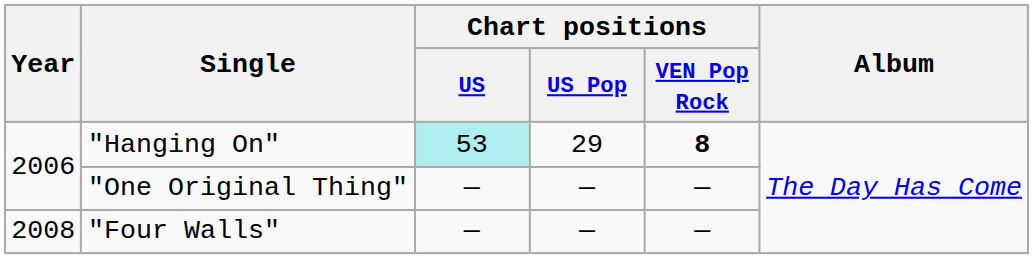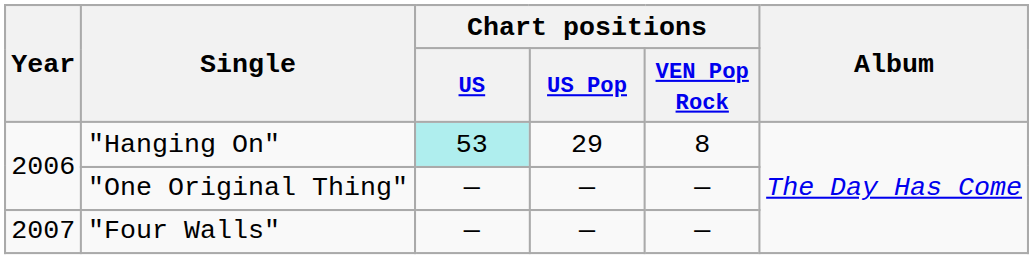 <table class="wikitable">
 <tr>
 <th rowspan="2">Year</th>
 <th rowspan="2">Single</th>
 <th colspan="3">Chart positions</th>
 <th rowspan="2">Album</th>
 </tr>
 <tr>
 <th width="50"><small><a href='#'>US</a></small></th>
 <th width="50"><small><a href='#'>US Pop</a></small></th>
 <th width="50"><small><a href='#'>VEN Pop Rock</a></small></th>
 </tr>
 <tr>
 <td rowspan=2>2006</td>
 <td>"Hanging On"</td>
 <td align="center" style="background: paleturquoise;">53</td>
 <td align="center">29</td>
-<td align="center"><strong>8</strong></td>
+<td align="center">8</td>
 <td rowspan=3><em><a href='#'>The Day Has Come</a></em></td>
 </tr>
 <tr>
 <td>"One Original Thing"</td>
 <td align="center">—</td>
 <td align="center">—</td>
 <td align="center">—</td>
 </tr>
 <tr>
-<td>2008</td>
+<td>2007</td>
 <td>"Four Walls"</td>
 <td align="center">—</td>
 <td align="center">—</td>
 <td align="center">—</td>
 </tr>
 </table>
